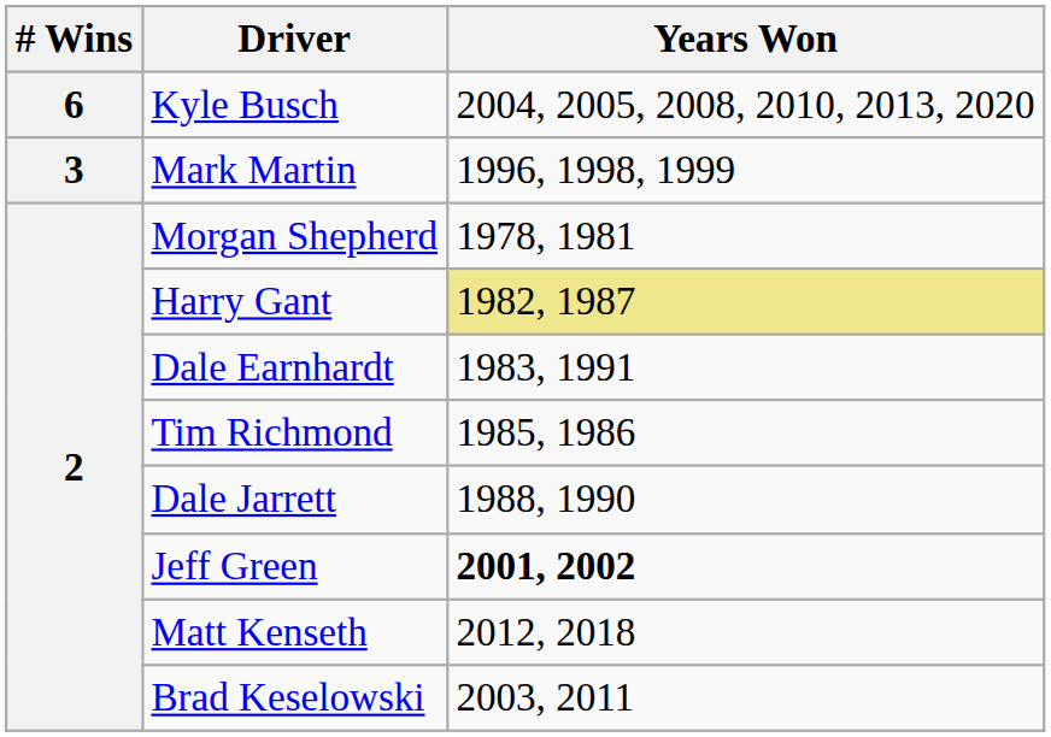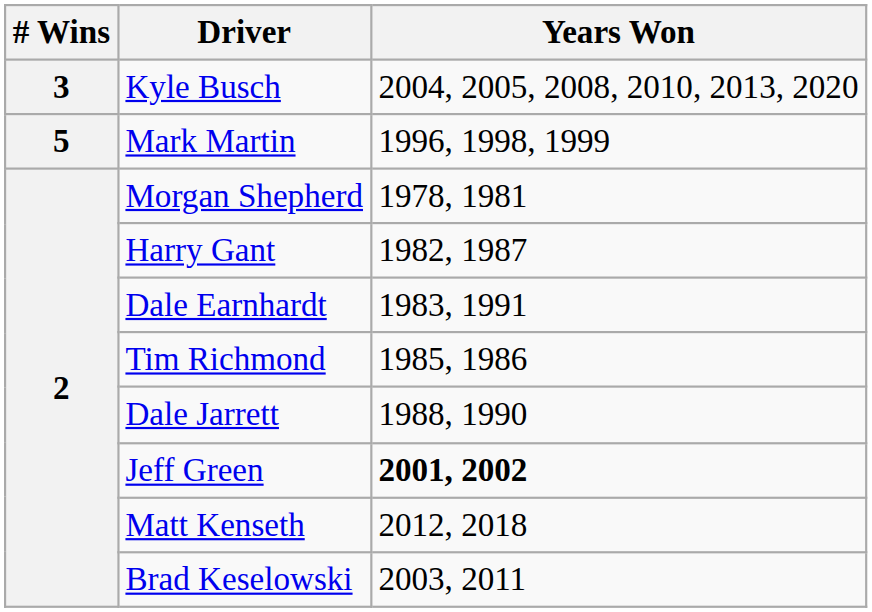 <table class="wikitable" style="font-size: 95%;">
 <tr>
 <th># Wins</th>
 <th>Driver</th>
 <th>Years Won</th>
 </tr>
 <tr>
-<th>6</th>
+<th>3</th>
 <td><a href='#'>Kyle Busch</a></td>
 <td>2004, 2005, 2008, 2010, 2013, 2020</td>
 </tr>
 <tr>
-<th>3</th>
+<th>5</th>
 <td><a href='#'>Mark Martin</a></td>
 <td>1996, 1998, 1999</td>
 </tr>
 <tr>
 <th rowspan="8">2</th>
 <td><a href='#'>Morgan Shepherd</a></td>
 <td>1978, 1981</td>
 </tr>
 <tr>
 <td><a href='#'>Harry Gant</a></td>
-<td style="background: khaki;">1982, 1987</td>
+<td>1982, 1987</td>
 </tr>
 <tr>
 <td><a href='#'>Dale Earnhardt</a></td>
 <td>1983, 1991</td>
 </tr>
 <tr>
 <td><a href='#'>Tim Richmond</a></td>
 <td>1985, 1986</td>
 </tr>
 <tr>
 <td><a href='#'>Dale Jarrett</a></td>
 <td>1988, 1990</td>
 </tr>
 <tr>
 <td><a href='#'>Jeff Green</a></td>
 <td><strong>2001, 2002</strong></td>
 </tr>
 <tr>
 <td><a href='#'>Matt Kenseth</a></td>
 <td>2012, 2018</td>
 </tr>
 <tr>
 <td><a href='#'>Brad Keselowski</a></td>
 <td>2003, 2011</td>
 </tr>
 </table>
